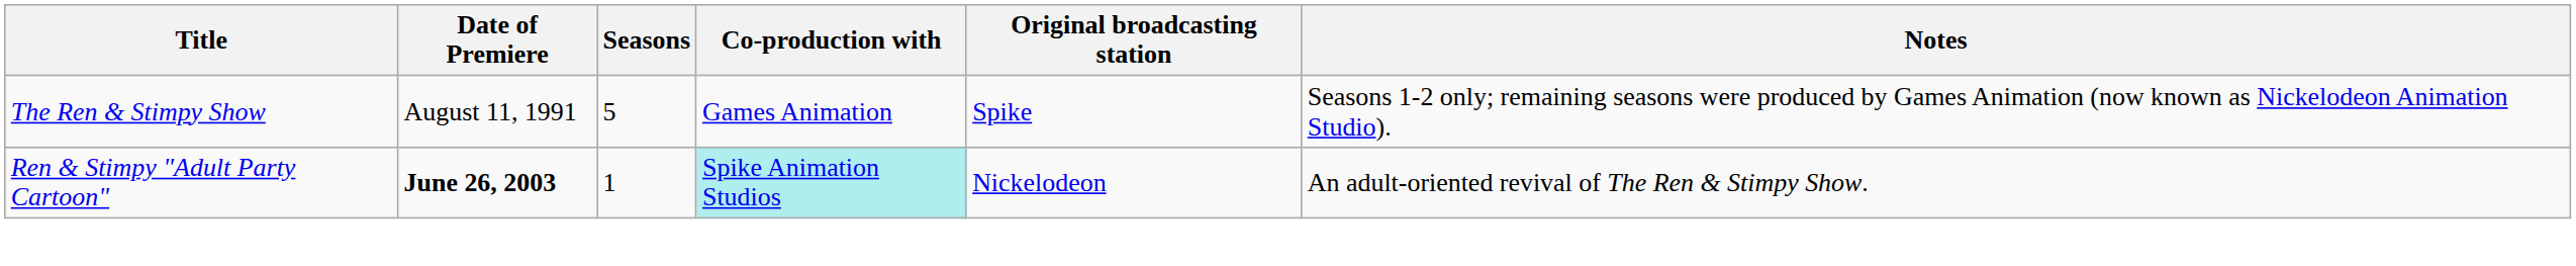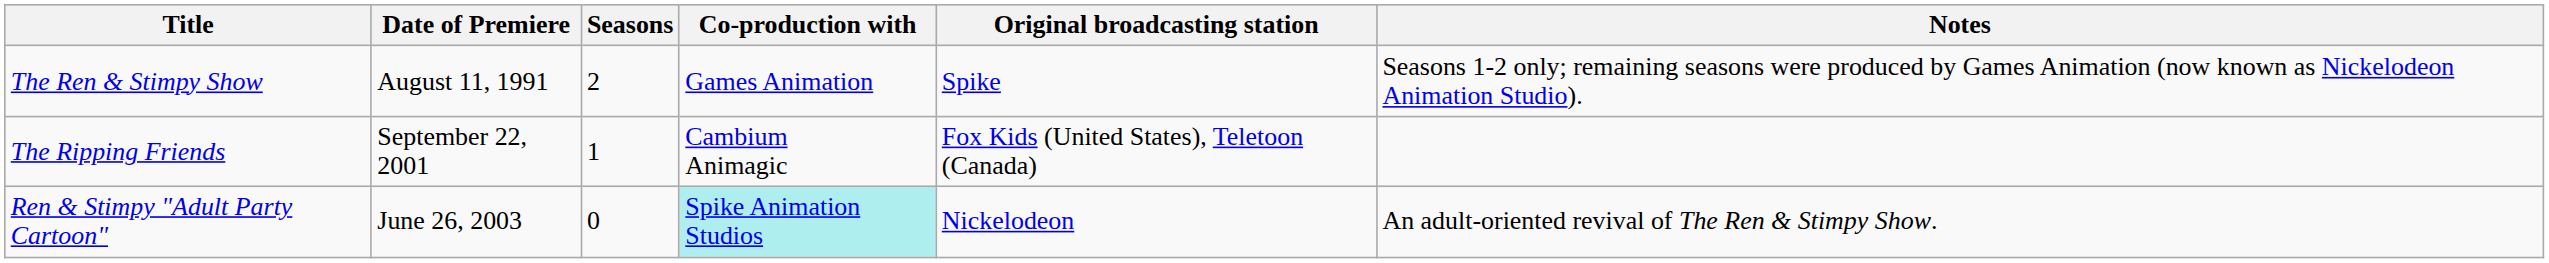 <table class="wikitable" border="1">
 <tr>
 <th>Title</th>
 <th>Date of Premiere</th>
 <th>Seasons</th>
 <th>Co-production with</th>
 <th>Original broadcasting station</th>
 <th>Notes</th>
 </tr>
 <tr>
 <td><em><a href='#'>The Ren & Stimpy Show</a></em></td>
 <td>August 11, 1991</td>
-<td>5</td>
+<td>2</td>
 <td><a href='#'>Games Animation</a></td>
 <td><a href='#'>Spike</a></td>
 <td>Seasons 1-2 only; remaining seasons were produced by Games Animation (now known as <a href='#'>Nickelodeon Animation Studio</a>).</td>
 </tr>
 <tr>
+<td><em><a href='#'>The Ripping Friends</a></em></td>
+<td>September 22, 2001</td>
+<td>1</td>
+<td><a href='#'>Cambium</a><br>Animagic</td>
+<td><a href='#'>Fox Kids</a> (United States), <a href='#'>Teletoon</a> (Canada)</td>
+<td></td>
+</tr>
+<tr>
 <td><em><a href='#'>Ren & Stimpy "Adult Party Cartoon"</a></em></td>
-<td><strong>June 26, 2003</strong></td>
-<td>1</td>
+<td>June 26, 2003</td>
+<td>0</td>
 <td style="background: paleturquoise;"><a href='#'>Spike Animation Studios</a></td>
 <td><a href='#'>Nickelodeon</a></td>
 <td>An adult-oriented revival of <em>The Ren & Stimpy Show</em>.</td>
 </tr>
 </table>
